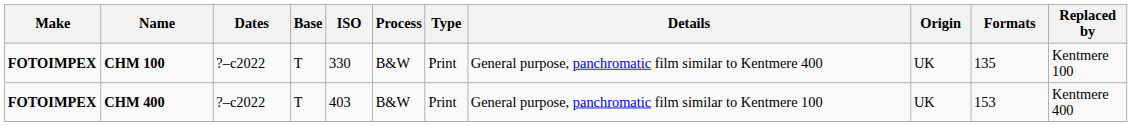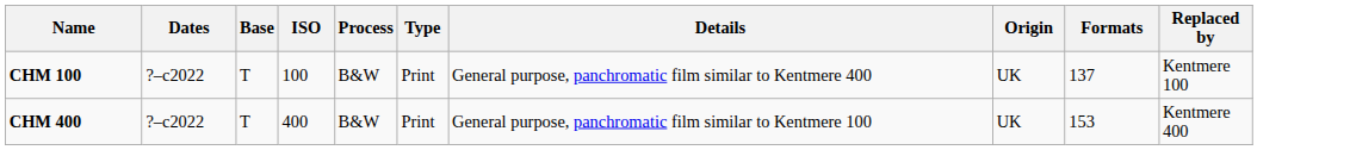 <table class="wikitable">
 <tr>
-<th scope="col" style="width: 100px;">Make</th>
 <th scope="col" style="width: 120px;">Name</th>
 <th scope="col" style="width: 80px;">Dates</th>
 <th scope="col" style="width: 30px;">Base</th>
 <th scope="col" style="width: 45px;">ISO</th>
 <th scope="col" style="width: 40px;">Process</th>
 <th scope="col" style="width: 40px;">Type</th>
 <th scope="col" style="width: 500px;">Details</th>
 <th scope="col" style="width: 60px;">Origin</th>
 <th scope="col" style="width: 80px;">Formats</th>
 <th scope="col" style="width: 80px;">Replaced by</th>
 </tr>
 <tr>
-<td><strong>FOTOIMPEX</strong></td>
 <td><strong>CHM 100 </strong></td>
 <td>?–c2022</td>
 <td>T</td>
-<td>330</td>
+<td>100</td>
 <td>B&W</td>
 <td>Print</td>
 <td>General purpose, <a href='#'>panchromatic</a> film similar to Kentmere 400</td>
 <td>UK</td>
-<td>135</td>
+<td>137</td>
 <td>Kentmere 100</td>
 </tr>
 <tr>
-<td><strong>FOTOIMPEX</strong></td>
 <td><strong>CHM 400 </strong></td>
 <td>?–c2022</td>
 <td>T</td>
-<td>403</td>
+<td>400</td>
 <td>B&W</td>
 <td>Print</td>
 <td>General purpose, <a href='#'>panchromatic</a> film similar to Kentmere 100</td>
 <td>UK</td>
 <td>153</td>
 <td>Kentmere 400</td>
 </tr>
 </table>
